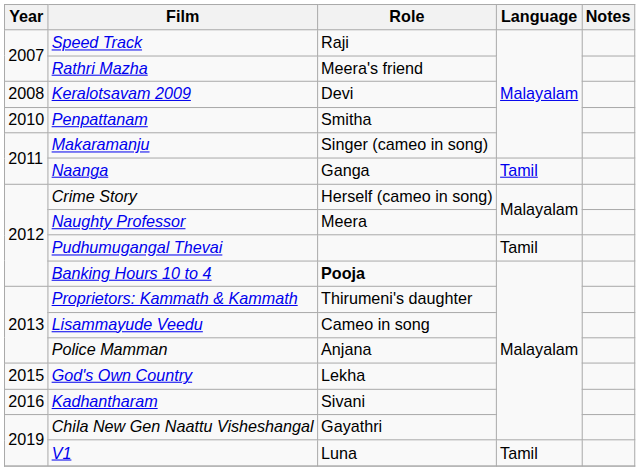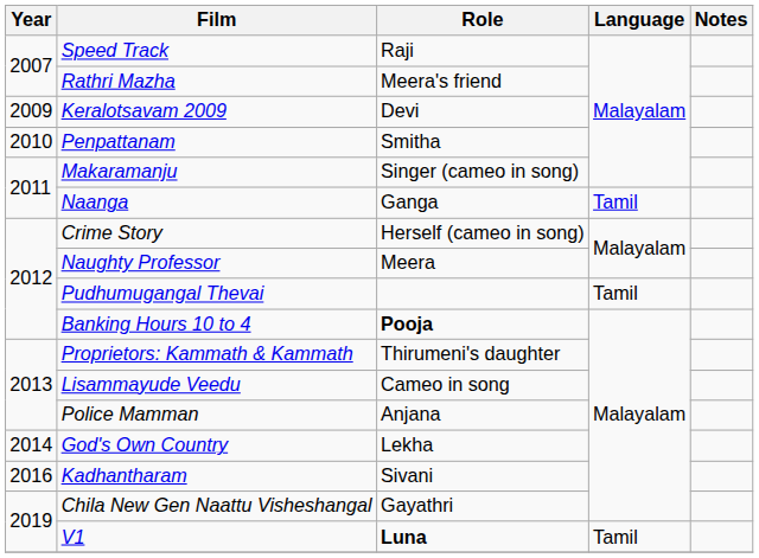 <table class="wikitable sortable">
 <tr>
 <th>Year</th>
 <th>Film</th>
 <th>Role</th>
 <th>Language</th>
 <th>Notes</th>
 </tr>
 <tr>
 <td rowspan=2>2007</td>
 <td><em><a href='#'>Speed Track</a></em></td>
 <td>Raji</td>
 <td rowspan=5><a href='#'>Malayalam</a></td>
 <td></td>
 </tr>
 <tr>
 <td><em><a href='#'>Rathri Mazha</a></em></td>
 <td>Meera's friend</td>
 <td></td>
 </tr>
 <tr>
-<td>2008</td>
+<td>2009</td>
 <td><em><a href='#'>Keralotsavam 2009</a></em></td>
 <td>Devi</td>
 <td></td>
 </tr>
 <tr>
 <td>2010</td>
 <td><em> <a href='#'>Penpattanam</a> </em></td>
 <td>Smitha</td>
 <td></td>
 </tr>
 <tr>
 <td rowspan=2>2011</td>
 <td><em><a href='#'>Makaramanju</a></em></td>
 <td>Singer (cameo in song)</td>
 <td></td>
 </tr>
 <tr>
 <td><em><a href='#'>Naanga</a></em></td>
 <td>Ganga</td>
 <td><a href='#'>Tamil</a></td>
 <td></td>
 </tr>
 <tr>
 <td rowspan=4>2012</td>
 <td><em>Crime Story</em></td>
 <td>Herself (cameo in song)</td>
 <td rowspan=2>Malayalam</td>
 <td></td>
 </tr>
 <tr>
 <td><em><a href='#'>Naughty Professor</a></em></td>
 <td>Meera</td>
 <td></td>
 </tr>
 <tr>
 <td><em><a href='#'>Pudhumugangal Thevai</a></em></td>
 <td></td>
 <td>Tamil</td>
 <td></td>
 </tr>
 <tr>
 <td><em><a href='#'>Banking Hours 10 to 4</a></em></td>
 <td><strong>Pooja</strong></td>
 <td rowspan=7>Malayalam</td>
 <td></td>
 </tr>
 <tr>
 <td rowspan=3>2013</td>
 <td><em><a href='#'>Proprietors: Kammath & Kammath</a></em></td>
 <td>Thirumeni's daughter</td>
 <td></td>
 </tr>
 <tr>
 <td><em><a href='#'>Lisammayude Veedu</a></em></td>
 <td>Cameo in song</td>
 <td></td>
 </tr>
 <tr>
 <td><em>Police Mamman</em></td>
 <td>Anjana</td>
 <td></td>
 </tr>
 <tr>
-<td>2015</td>
+<td>2014</td>
 <td><em><a href='#'>God's Own Country</a></em></td>
 <td>Lekha</td>
 <td></td>
 </tr>
 <tr>
 <td>2016</td>
 <td><em><a href='#'>Kadhantharam</a></em></td>
 <td>Sivani</td>
 <td></td>
 </tr>
 <tr>
 <td rowspan=2>2019</td>
 <td><em>Chila New Gen Naattu Visheshangal</em></td>
 <td>Gayathri</td>
 <td></td>
 </tr>
 <tr>
 <td><em><a href='#'>V1</a></em></td>
-<td>Luna</td>
+<td><strong>Luna</strong></td>
 <td>Tamil</td>
 <td></td>
 </tr>
 <tr>
 </tr>
 </table>
